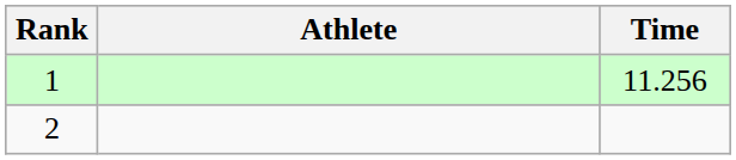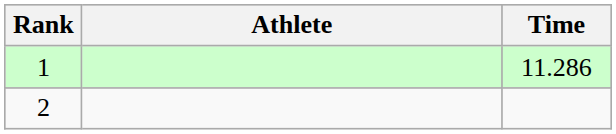 <table class=wikitable style="text-align:center">
 <tr>
 <th width=40>Rank</th>
 <th width=250>Athlete</th>
 <th width=60>Time</th>
 </tr>
 <tr bgcolor=ccffcc>
 <td>1</td>
 <td align=left></td>
-<td>11.256</td>
+<td>11.286</td>
 </tr>
 <tr>
 <td>2</td>
 <td align=left></td>
 <td></td>
 </tr>
 </table>
